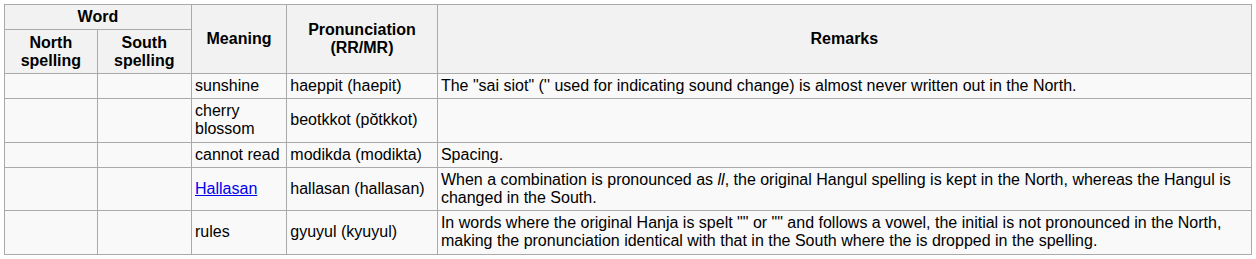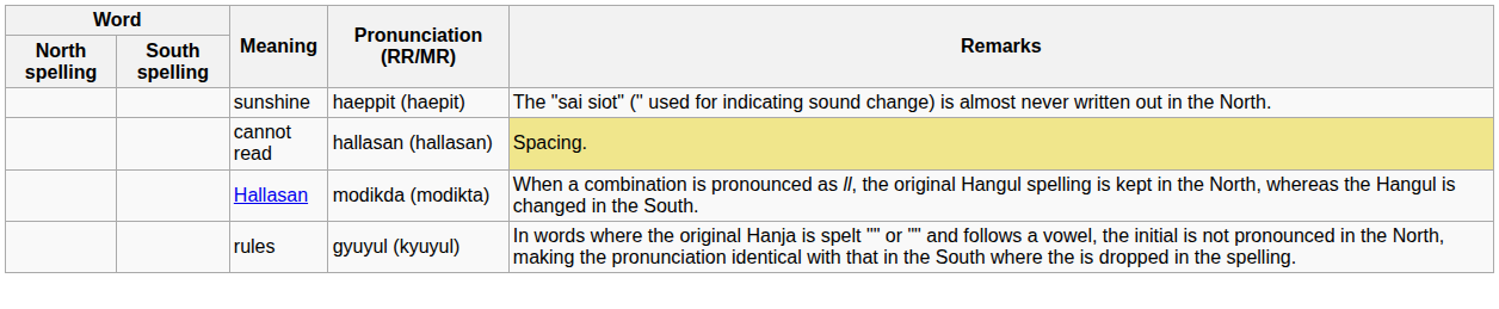 <table class="wikitable">
 <tr>
 <th colspan="2">Word</th>
 <th rowspan="2">Meaning</th>
 <th rowspan="2">Pronunciation (RR/MR)</th>
 <th rowspan="2">Remarks</th>
 </tr>
 <tr>
 <th>North spelling</th>
 <th>South spelling</th>
 </tr>
 <tr>
 <td></td>
 <td></td>
 <td>sunshine</td>
 <td>haeppit (haepit)</td>
 <td>The "sai siot" ('' used for indicating sound change) is almost never written out in the North.</td>
 </tr>
 <tr>
 <td></td>
 <td></td>
-<td>cherry blossom</td>
-<td>beotkkot (pŏtkkot)</td>
-<td></td>
-</tr>
-<tr>
-<td></td>
-<td></td>
 <td>cannot read</td>
-<td>modikda (modikta)</td>
-<td>Spacing.</td>
+<td>hallasan (hallasan)</td>
+<td style="background: khaki;">Spacing.</td>
 </tr>
 <tr>
 <td></td>
 <td></td>
 <td><a href='#'>Hallasan</a></td>
-<td>hallasan (hallasan)</td>
+<td>modikda (modikta)</td>
 <td>When a  combination is pronounced as <em>ll</em>, the original Hangul spelling is kept in the North, whereas the Hangul is changed in the South.</td>
 </tr>
 <tr>
 <td></td>
 <td></td>
 <td>rules</td>
 <td>gyuyul (kyuyul)</td>
 <td>In words where the original Hanja is spelt "" or "" and follows a vowel, the initial  is not pronounced in the North, making the pronunciation identical with that in the South where the  is dropped in the spelling.</td>
 </tr>
 </table>
